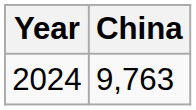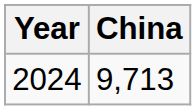 <table class="wikitable">
 <tr>
 <th>Year</th>
 <th>China</th>
 </tr>
 <tr>
 <td>2024</td>
-<td>9,763</td>
+<td>9,713</td>
 </tr>
 </table>
